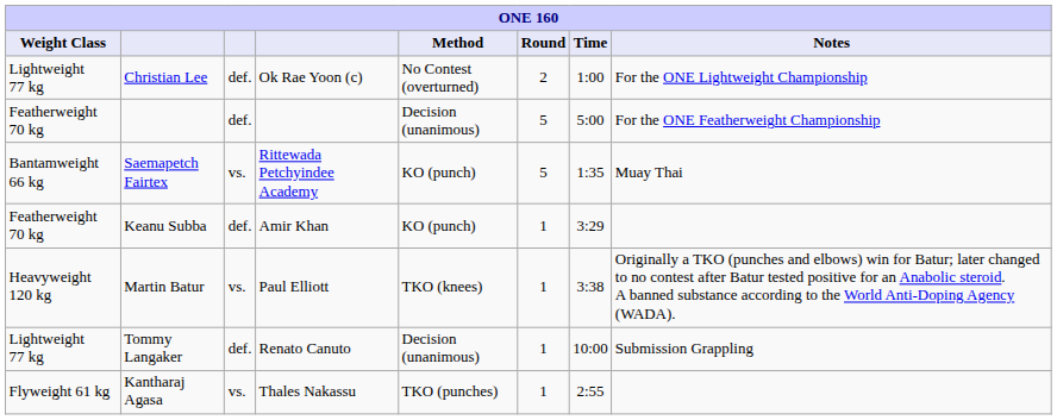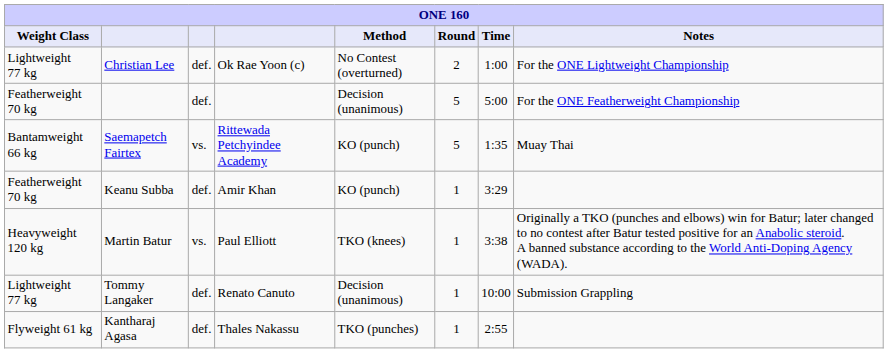 <table class="wikitable" style="font-size: 80%;">
 <tr>
 <th colspan="8" style="background-color: #ccf; color: #000080; text-align: center;"><strong>ONE 160</strong></th>
 </tr>
 <tr>
 <th colspan="1" style="background-color: #E6E8FA; color: #000000; text-align: center;">Weight Class</th>
 <th colspan="1" style="background-color: #E6E8FA; color: #000000; text-align: center;"></th>
 <th colspan="1" style="background-color: #E6E8FA; color: #000000; text-align: center;"></th>
 <th colspan="1" style="background-color: #E6E8FA; color: #000000; text-align: center;"></th>
 <th colspan="1" style="background-color: #E6E8FA; color: #000000; text-align: center;">Method</th>
 <th colspan="1" style="background-color: #E6E8FA; color: #000000; text-align: center;">Round</th>
 <th colspan="1" style="background-color: #E6E8FA; color: #000000; text-align: center;">Time</th>
 <th colspan="1" style="background-color: #E6E8FA; color: #000000; text-align: center;">Notes</th>
 </tr>
 <tr>
 <td>Lightweight 77 kg</td>
 <td> <a href='#'>Christian Lee</a></td>
 <td>def.</td>
 <td> Ok Rae Yoon (c)</td>
 <td>No Contest (overturned)</td>
 <td align=center>2</td>
 <td align=center>1:00</td>
 <td>For the <a href='#'>ONE Lightweight Championship</a></td>
 </tr>
 <tr>
 <td>Featherweight 70 kg</td>
 <td></td>
 <td>def.</td>
 <td></td>
 <td>Decision (unanimous)</td>
 <td align=center>5</td>
 <td align=center>5:00</td>
 <td>For the <a href='#'>ONE Featherweight Championship</a></td>
 </tr>
 <tr>
 <td>Bantamweight 66 kg</td>
 <td> <a href='#'>Saemapetch Fairtex</a></td>
 <td>vs.</td>
 <td> <a href='#'>Rittewada Petchyindee Academy</a></td>
 <td>KO (punch)</td>
 <td align=center>5</td>
 <td align=center>1:35</td>
 <td>Muay Thai</td>
 </tr>
 <tr>
 <td>Featherweight 70 kg</td>
 <td> Keanu Subba</td>
 <td>def.</td>
 <td> Amir Khan</td>
 <td>KO (punch)</td>
 <td align=center>1</td>
 <td align=center>3:29</td>
 <td></td>
 </tr>
 <tr>
 <td>Heavyweight 120 kg</td>
 <td> Martin Batur</td>
 <td>vs.</td>
 <td> Paul Elliott</td>
 <td>TKO (knees)</td>
 <td align=center>1</td>
 <td align=center>3:38</td>
 <td>Originally a TKO (punches and elbows) win for Batur; later changed to no contest after Batur tested positive for an <a href='#'>Anabolic steroid</a>.<br> A banned substance according to the <a href='#'>World Anti-Doping Agency</a> (WADA).</td>
 </tr>
 <tr>
 <td>Lightweight 77 kg</td>
 <td> Tommy Langaker</td>
 <td>def.</td>
 <td> Renato Canuto</td>
 <td>Decision (unanimous)</td>
 <td align=center>1</td>
 <td align=center>10:00</td>
 <td>Submission Grappling</td>
 </tr>
 <tr>
 <td>Flyweight 61 kg</td>
 <td> Kantharaj Agasa</td>
-<td>vs.</td>
+<td>def.</td>
 <td> Thales Nakassu</td>
 <td>TKO (punches)</td>
 <td align=center>1</td>
 <td align=center>2:55</td>
 <td></td>
 </tr>
 </table>
